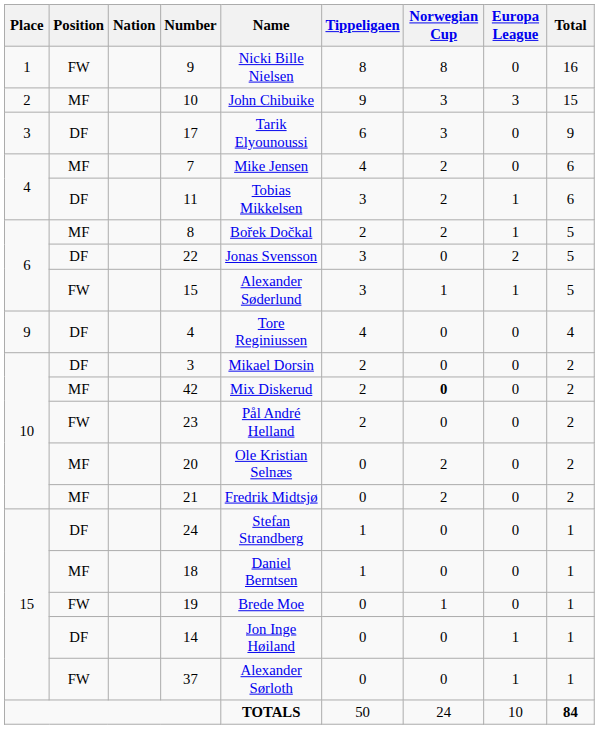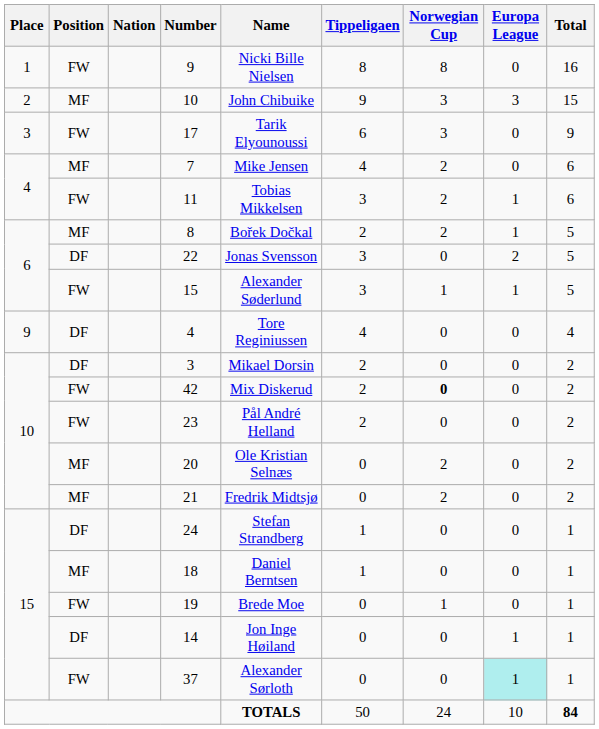 <table class="wikitable" style="font-size: 95%; text-align: center;">
 <tr>
 <th width=60>Place</th>
 <th width=60>Position</th>
 <th width=60>Nation</th>
 <th width=60>Number</th>
 <th width=200>Name</th>
 <th width=80><a href='#'>Tippeligaen</a></th>
 <th width=100><a href='#'>Norwegian Cup</a></th>
 <th width=100><a href='#'>Europa League</a></th>
 <th width=80><strong>Total</strong></th>
 </tr>
 <tr>
 <td>1</td>
 <td>FW</td>
 <td></td>
 <td>9</td>
 <td><a href='#'>Nicki Bille Nielsen</a></td>
 <td>8</td>
 <td>8</td>
 <td>0</td>
 <td>16</td>
 </tr>
 <tr>
 <td>2</td>
 <td>MF</td>
 <td></td>
 <td>10</td>
 <td><a href='#'>John Chibuike</a></td>
 <td>9</td>
 <td>3</td>
 <td>3</td>
 <td>15</td>
 </tr>
 <tr>
 <td>3</td>
-<td>DF</td>
+<td>FW</td>
 <td></td>
 <td>17</td>
 <td><a href='#'>Tarik Elyounoussi</a></td>
 <td>6</td>
 <td>3</td>
 <td>0</td>
 <td>9</td>
 </tr>
 <tr>
 <td rowspan=2>4</td>
 <td>MF</td>
 <td></td>
 <td>7</td>
 <td><a href='#'>Mike Jensen</a></td>
 <td>4</td>
 <td>2</td>
 <td>0</td>
 <td>6</td>
 </tr>
 <tr>
-<td>DF</td>
+<td>FW</td>
 <td></td>
 <td>11</td>
 <td><a href='#'>Tobias Mikkelsen</a></td>
 <td>3</td>
 <td>2</td>
 <td>1</td>
 <td>6</td>
 </tr>
 <tr>
 <td rowspan=3>6</td>
 <td>MF</td>
 <td></td>
 <td>8</td>
 <td><a href='#'>Bořek Dočkal</a></td>
 <td>2</td>
 <td>2</td>
 <td>1</td>
 <td>5</td>
 </tr>
 <tr>
 <td>DF</td>
 <td></td>
 <td>22</td>
 <td><a href='#'>Jonas Svensson</a></td>
 <td>3</td>
 <td>0</td>
 <td>2</td>
 <td>5</td>
 </tr>
 <tr>
 <td>FW</td>
 <td></td>
 <td>15</td>
 <td><a href='#'>Alexander Søderlund</a></td>
 <td>3</td>
 <td>1</td>
 <td>1</td>
 <td>5</td>
 </tr>
 <tr>
 <td>9</td>
 <td>DF</td>
 <td></td>
 <td>4</td>
 <td><a href='#'>Tore Reginiussen</a></td>
 <td>4</td>
 <td>0</td>
 <td>0</td>
 <td>4</td>
 </tr>
 <tr>
 <td rowspan=5>10</td>
 <td>DF</td>
 <td></td>
 <td>3</td>
 <td><a href='#'>Mikael Dorsin</a></td>
 <td>2</td>
 <td>0</td>
 <td>0</td>
 <td>2</td>
 </tr>
 <tr>
-<td>MF</td>
+<td>FW</td>
 <td></td>
 <td>42</td>
 <td><a href='#'>Mix Diskerud</a></td>
 <td>2</td>
 <td><strong>0</strong></td>
 <td>0</td>
 <td>2</td>
 </tr>
 <tr>
 <td>FW</td>
 <td></td>
 <td>23</td>
 <td><a href='#'>Pål André Helland</a></td>
 <td>2</td>
 <td>0</td>
 <td>0</td>
 <td>2</td>
 </tr>
 <tr>
 <td>MF</td>
 <td></td>
 <td>20</td>
 <td><a href='#'>Ole Kristian Selnæs</a></td>
 <td>0</td>
 <td>2</td>
 <td>0</td>
 <td>2</td>
 </tr>
 <tr>
 <td>MF</td>
 <td></td>
 <td>21</td>
 <td><a href='#'>Fredrik Midtsjø</a></td>
 <td>0</td>
 <td>2</td>
 <td>0</td>
 <td>2</td>
 </tr>
 <tr>
 <td rowspan=5>15</td>
 <td>DF</td>
 <td></td>
 <td>24</td>
 <td><a href='#'>Stefan Strandberg</a></td>
 <td>1</td>
 <td>0</td>
 <td>0</td>
 <td>1</td>
 </tr>
 <tr>
 <td>MF</td>
 <td></td>
 <td>18</td>
 <td><a href='#'>Daniel Berntsen</a></td>
 <td>1</td>
 <td>0</td>
 <td>0</td>
 <td>1</td>
 </tr>
 <tr>
 <td>FW</td>
 <td></td>
 <td>19</td>
 <td><a href='#'>Brede Moe</a></td>
 <td>0</td>
 <td>1</td>
 <td>0</td>
 <td>1</td>
 </tr>
 <tr>
 <td>DF</td>
 <td></td>
 <td>14</td>
 <td><a href='#'>Jon Inge Høiland</a></td>
 <td>0</td>
 <td>0</td>
 <td>1</td>
 <td>1</td>
 </tr>
 <tr>
 <td>FW</td>
 <td></td>
 <td>37</td>
 <td><a href='#'>Alexander Sørloth</a></td>
 <td>0</td>
 <td>0</td>
-<td>1</td>
+<td style="background: paleturquoise;">1</td>
 <td>1</td>
 </tr>
 <tr>
 <td colspan=4></td>
 <td><strong>TOTALS</strong></td>
 <td>50</td>
 <td>24</td>
 <td>10</td>
 <td><strong>84</strong></td>
 </tr>
 </table>
